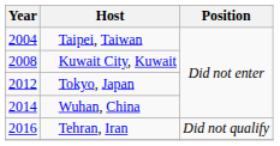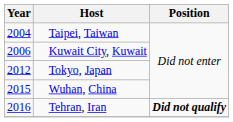 <table class="wikitable" style="text-align: center;">
 <tr>
 <th>Year</th>
 <th>Host</th>
 <th>Position</th>
 </tr>
 <tr>
 <td><a href='#'>2004</a></td>
 <td style="text-align: left; padding-left: 20px;"> <a href='#'>Taipei</a>, <a href='#'>Taiwan</a></td>
 <td rowspan=4><em>Did not enter</em></td>
 </tr>
 <tr>
-<td><a href='#'>2008</a></td>
+<td><a href='#'>2006</a></td>
 <td style="text-align: left; padding-left: 20px;"> <a href='#'>Kuwait City</a>, <a href='#'>Kuwait</a></td>
 </tr>
 <tr>
 <td><a href='#'>2012</a></td>
 <td style="text-align: left; padding-left: 20px;"> <a href='#'>Tokyo</a>, <a href='#'>Japan</a></td>
 </tr>
 <tr>
-<td><a href='#'>2014</a></td>
+<td><a href='#'>2015</a></td>
 <td style="text-align: left; padding-left: 20px;"> <a href='#'>Wuhan</a>, <a href='#'>China</a></td>
 </tr>
 <tr>
 <td><a href='#'>2016</a></td>
 <td style="text-align: left; padding-left: 20px;"> <a href='#'>Tehran</a>, <a href='#'>Iran</a></td>
-<td><em>Did not qualify</em></td>
+<td><strong><em>Did not qualify</em></strong></td>
 </tr>
 <tr>
 </tr>
 </table>
